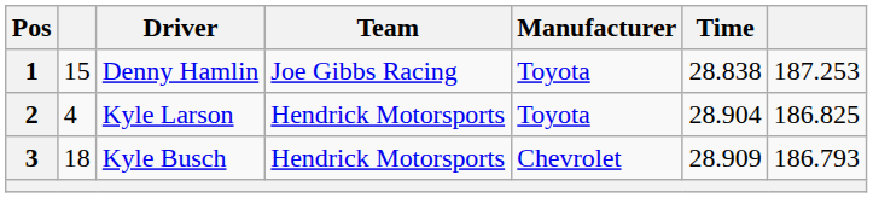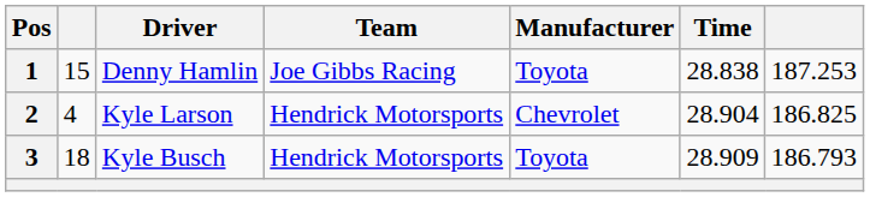 <table class="wikitable" style="font-size:95%">
 <tr>
 <th>Pos</th>
 <th></th>
 <th>Driver</th>
 <th>Team</th>
 <th>Manufacturer</th>
 <th>Time</th>
 <th></th>
 </tr>
 <tr>
 <th>1</th>
 <td>15</td>
 <td><a href='#'>Denny Hamlin</a></td>
 <td><a href='#'>Joe Gibbs Racing</a></td>
 <td><a href='#'>Toyota</a></td>
 <td>28.838</td>
 <td>187.253</td>
 </tr>
 <tr>
 <th>2</th>
 <td>4</td>
 <td><a href='#'>Kyle Larson</a></td>
 <td><a href='#'>Hendrick Motorsports</a></td>
-<td><a href='#'>Toyota</a></td>
+<td><a href='#'>Chevrolet</a></td>
 <td>28.904</td>
 <td>186.825</td>
 </tr>
 <tr>
 <th>3</th>
 <td>18</td>
 <td><a href='#'>Kyle Busch</a></td>
 <td><a href='#'>Hendrick Motorsports</a></td>
-<td><a href='#'>Chevrolet</a></td>
+<td><a href='#'>Toyota</a></td>
 <td>28.909</td>
 <td>186.793</td>
 </tr>
 <tr>
 <th colspan="7"></th>
 </tr>
 </table>
